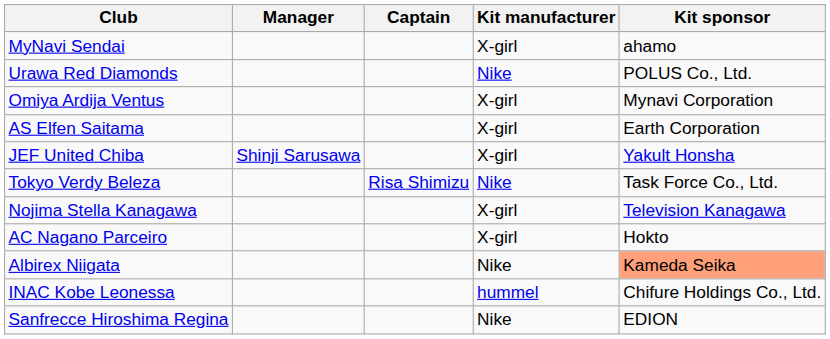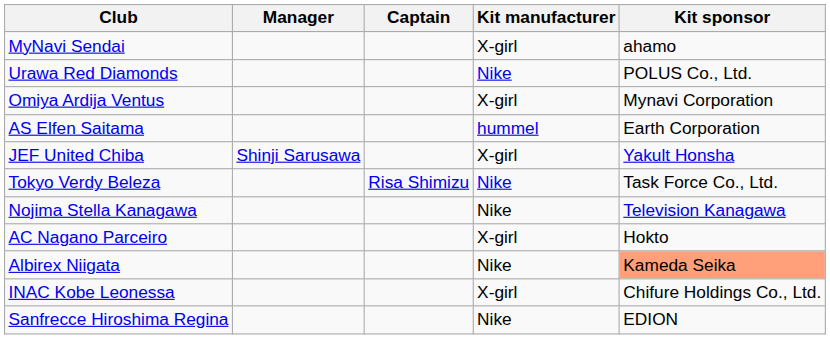 <table class="wikitable sortable" style="text-align: left;">
 <tr>
 <th>Club</th>
 <th>Manager</th>
 <th>Captain</th>
 <th>Kit manufacturer</th>
 <th>Kit sponsor</th>
 </tr>
 <tr>
 <td><a href='#'>MyNavi Sendai</a></td>
 <td> </td>
 <td> </td>
 <td>X-girl</td>
 <td>ahamo</td>
 </tr>
 <tr>
 <td><a href='#'>Urawa Red Diamonds</a></td>
 <td> </td>
 <td> </td>
 <td><a href='#'>Nike</a></td>
 <td>POLUS Co., Ltd.</td>
 </tr>
 <tr>
 <td><a href='#'>Omiya Ardija Ventus</a></td>
 <td> </td>
 <td> </td>
 <td>X-girl</td>
 <td>Mynavi Corporation</td>
 </tr>
 <tr>
 <td><a href='#'>AS Elfen Saitama</a></td>
 <td> </td>
 <td> </td>
-<td>X-girl</td>
+<td><a href='#'>hummel</a></td>
 <td>Earth Corporation</td>
 </tr>
 <tr>
 <td><a href='#'>JEF United Chiba</a></td>
 <td> <a href='#'>Shinji Sarusawa</a></td>
 <td> </td>
 <td>X-girl</td>
 <td><a href='#'>Yakult Honsha</a></td>
 </tr>
 <tr>
 <td><a href='#'>Tokyo Verdy Beleza</a></td>
 <td> </td>
 <td> <a href='#'>Risa Shimizu</a></td>
 <td><a href='#'>Nike</a></td>
 <td>Task Force Co., Ltd.</td>
 </tr>
 <tr>
 <td><a href='#'>Nojima Stella Kanagawa</a></td>
 <td> </td>
 <td> </td>
-<td>X-girl</td>
+<td>Nike</td>
 <td><a href='#'>Television Kanagawa</a></td>
 </tr>
 <tr>
 <td><a href='#'>AC Nagano Parceiro</a></td>
 <td> </td>
 <td> </td>
 <td>X-girl</td>
 <td>Hokto</td>
 </tr>
 <tr>
 <td><a href='#'>Albirex Niigata</a></td>
 <td> </td>
 <td></td>
 <td>Nike</td>
 <td style="background: lightsalmon;">Kameda Seika</td>
 </tr>
 <tr>
 <td><a href='#'>INAC Kobe Leonessa</a></td>
 <td> </td>
 <td> </td>
-<td><a href='#'>hummel</a></td>
+<td>X-girl</td>
 <td>Chifure Holdings Co., Ltd.</td>
 </tr>
 <tr>
 <td><a href='#'>Sanfrecce Hiroshima Regina</a></td>
 <td> </td>
 <td> </td>
 <td>Nike</td>
 <td>EDION</td>
 </tr>
 </table>
